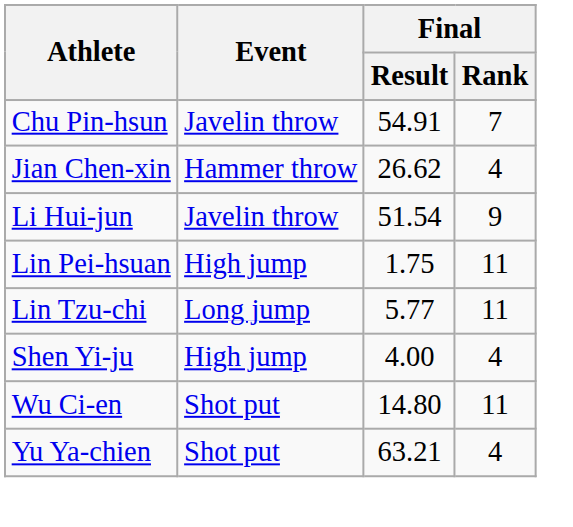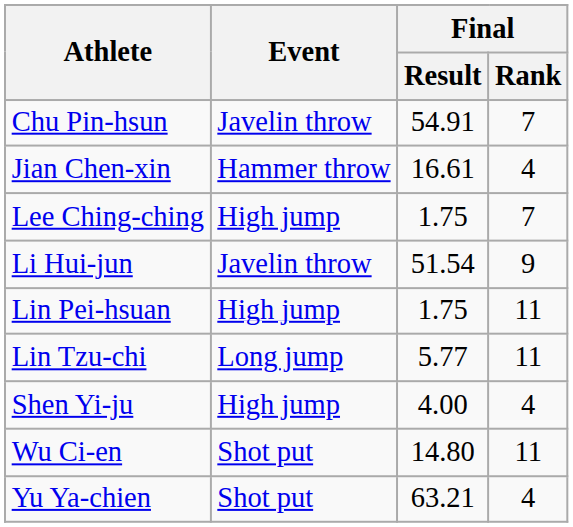 <table class="wikitable" style="font-size:90%; text-align:center">
 <tr>
 <th rowspan="2">Athlete</th>
 <th rowspan="2">Event</th>
 <th colspan="2">Final</th>
 </tr>
 <tr>
 <th>Result</th>
 <th>Rank</th>
 </tr>
 <tr>
 <td align="left"><a href='#'>Chu Pin-hsun</a></td>
 <td align="left"><a href='#'>Javelin throw</a></td>
 <td>54.91</td>
 <td>7</td>
 </tr>
 <tr>
 <td align="left"><a href='#'>Jian Chen-xin</a></td>
 <td align="left"><a href='#'>Hammer throw</a></td>
-<td>26.62</td>
+<td>16.61</td>
 <td>4 <strong></strong></td>
+</tr>
+<tr>
+<td align="left"><a href='#'>Lee Ching-ching</a></td>
+<td align="left"><a href='#'>High jump</a></td>
+<td>1.75</td>
+<td>7</td>
 </tr>
 <tr>
 <td align="left"><a href='#'>Li Hui-jun</a></td>
 <td align="left"><a href='#'>Javelin throw</a></td>
 <td>51.54</td>
 <td>9</td>
 </tr>
 <tr>
 <td align="left"><a href='#'>Lin Pei-hsuan</a></td>
 <td align="left"><a href='#'>High jump</a></td>
 <td>1.75</td>
 <td>11</td>
 </tr>
 <tr>
 <td align="left"><a href='#'>Lin Tzu-chi</a></td>
 <td align="left"><a href='#'>Long jump</a></td>
 <td>5.77</td>
 <td>11</td>
 </tr>
 <tr>
 <td align="left"><a href='#'>Shen Yi-ju</a></td>
 <td align="left"><a href='#'>High jump</a></td>
 <td>4.00</td>
 <td>4</td>
 </tr>
 <tr>
 <td align="left"><a href='#'>Wu Ci-en</a></td>
 <td align="left"><a href='#'>Shot put</a></td>
 <td>14.80</td>
 <td>11</td>
 </tr>
 <tr>
 <td align="left"><a href='#'>Yu Ya-chien</a></td>
 <td align="left"><a href='#'>Shot put</a></td>
 <td>63.21</td>
 <td>4</td>
 </tr>
 </table>
